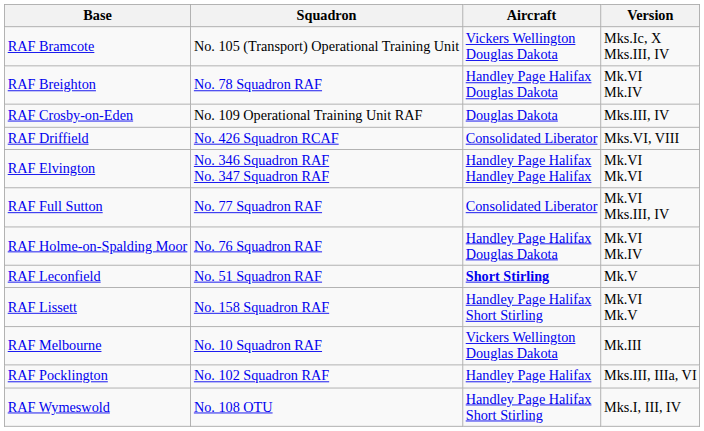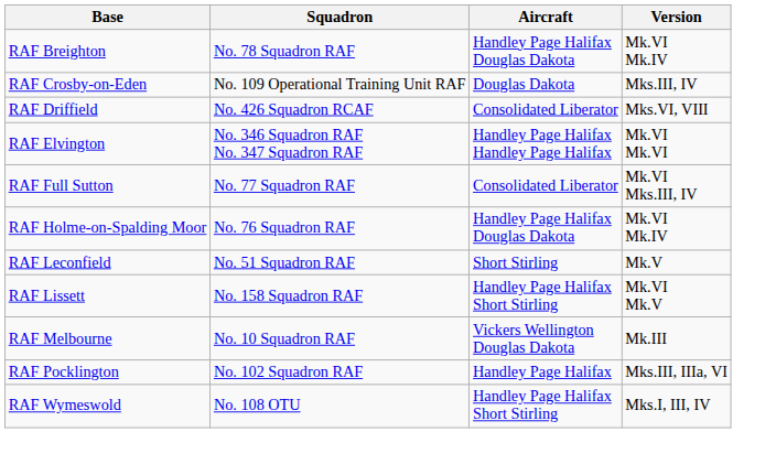 <table class="wikitable">
 <tr>
 <th>Base</th>
 <th>Squadron</th>
 <th>Aircraft</th>
 <th>Version</th>
-</tr>
-<tr>
-<td><a href='#'>RAF Bramcote</a></td>
-<td>No. 105 (Transport) Operational Training Unit</td>
-<td><a href='#'>Vickers Wellington</a><br> <a href='#'>Douglas Dakota</a></td>
-<td>Mks.Ic, X<br> Mks.III, IV</td>
 </tr>
 <tr>
 <td><a href='#'>RAF Breighton</a></td>
 <td><a href='#'>No. 78 Squadron RAF</a></td>
 <td><a href='#'>Handley Page Halifax</a><br> <a href='#'>Douglas Dakota</a></td>
 <td>Mk.VI<br> Mk.IV</td>
 </tr>
 <tr>
 <td><a href='#'>RAF Crosby-on-Eden</a></td>
 <td>No. 109 Operational Training Unit RAF</td>
 <td><a href='#'>Douglas Dakota</a></td>
 <td>Mks.III, IV</td>
 </tr>
 <tr>
 <td><a href='#'>RAF Driffield</a></td>
 <td><a href='#'>No. 426 Squadron RCAF</a></td>
 <td><a href='#'>Consolidated Liberator</a></td>
 <td>Mks.VI, VIII</td>
 </tr>
 <tr>
 <td><a href='#'>RAF Elvington</a></td>
 <td><a href='#'>No. 346 Squadron RAF</a><br> <a href='#'>No. 347 Squadron RAF</a></td>
 <td><a href='#'>Handley Page Halifax</a><br> <a href='#'>Handley Page Halifax</a></td>
 <td>Mk.VI<br> Mk.VI</td>
 </tr>
 <tr>
 <td><a href='#'>RAF Full Sutton</a></td>
 <td><a href='#'>No. 77 Squadron RAF</a></td>
 <td><a href='#'>Consolidated Liberator</a></td>
 <td>Mk.VI<br> Mks.III, IV</td>
 </tr>
 <tr>
 <td><a href='#'>RAF Holme-on-Spalding Moor</a></td>
 <td><a href='#'>No. 76 Squadron RAF</a></td>
 <td><a href='#'>Handley Page Halifax</a><br> <a href='#'>Douglas Dakota</a></td>
 <td>Mk.VI<br> Mk.IV</td>
 </tr>
 <tr>
 <td><a href='#'>RAF Leconfield</a></td>
 <td><a href='#'>No. 51 Squadron RAF</a></td>
-<td><strong><a href='#'>Short Stirling</a></strong></td>
+<td><a href='#'>Short Stirling</a></td>
 <td>Mk.V</td>
 </tr>
 <tr>
 <td><a href='#'>RAF Lissett</a></td>
 <td><a href='#'>No. 158 Squadron RAF</a></td>
 <td><a href='#'>Handley Page Halifax</a><br> <a href='#'>Short Stirling</a></td>
 <td>Mk.VI<br> Mk.V</td>
 </tr>
 <tr>
 <td><a href='#'>RAF Melbourne</a></td>
 <td><a href='#'>No. 10 Squadron RAF</a></td>
 <td><a href='#'>Vickers Wellington</a><br> <a href='#'>Douglas Dakota</a></td>
 <td>Mk.III</td>
 </tr>
 <tr>
 <td><a href='#'>RAF Pocklington</a></td>
 <td><a href='#'>No. 102 Squadron RAF</a></td>
 <td><a href='#'>Handley Page Halifax</a></td>
 <td>Mks.III, IIIa, VI</td>
 </tr>
 <tr>
 <td><a href='#'>RAF Wymeswold</a></td>
 <td><a href='#'>No. 108 OTU</a></td>
 <td><a href='#'>Handley Page Halifax</a><br> <a href='#'>Short Stirling</a></td>
 <td>Mks.I, III, IV</td>
 </tr>
 </table>
